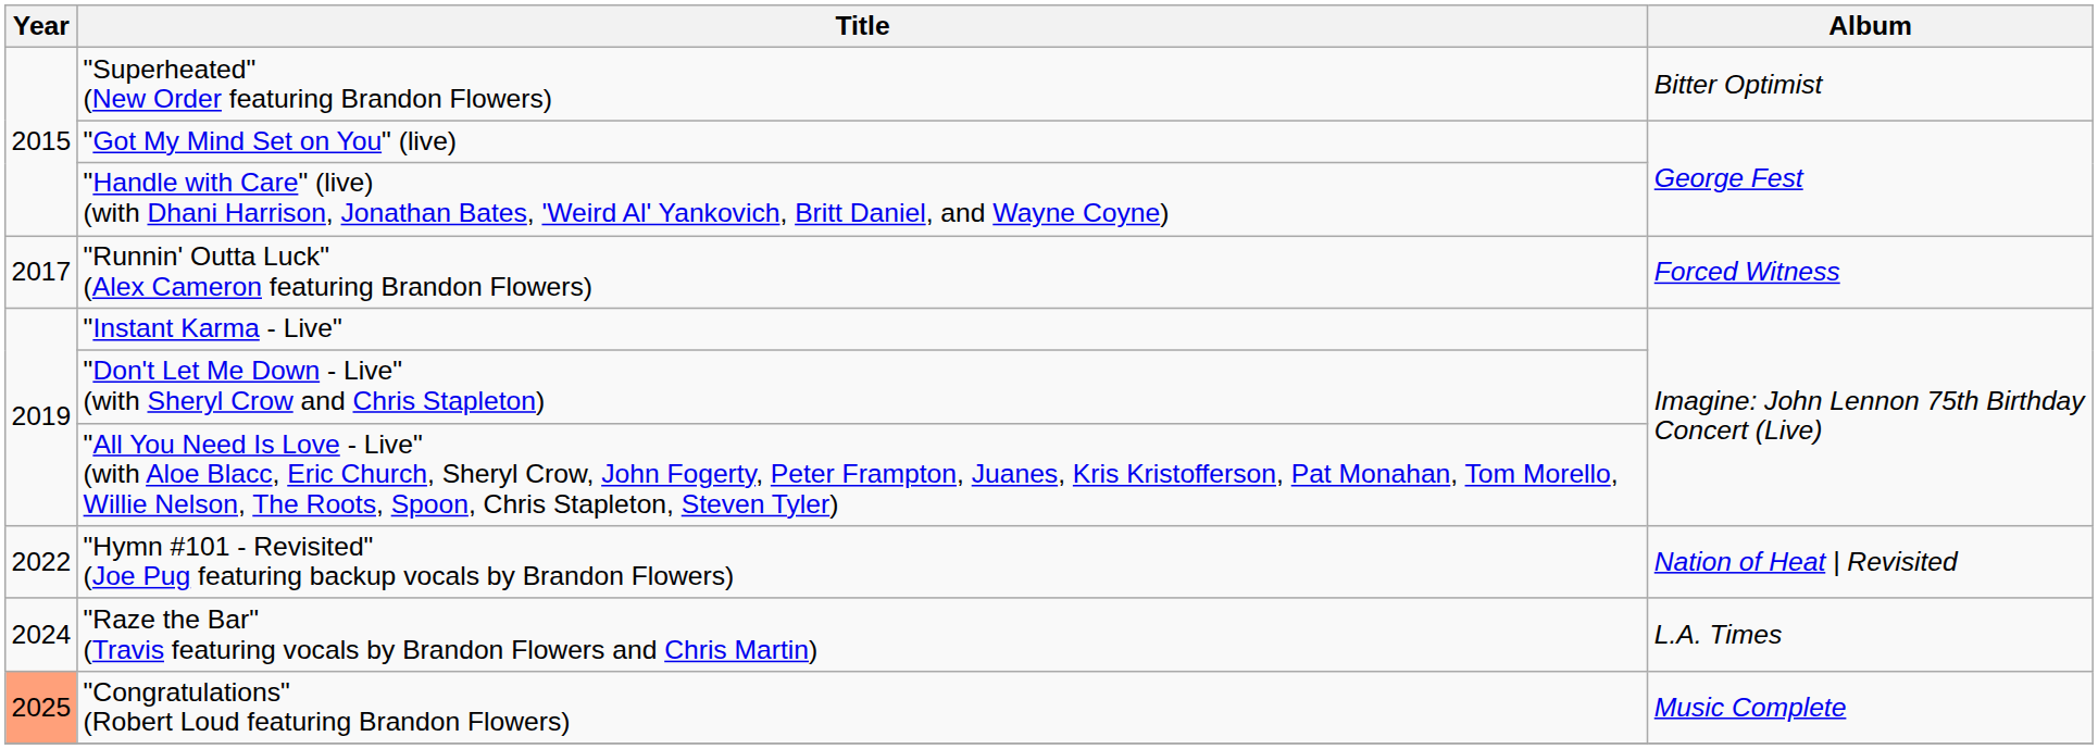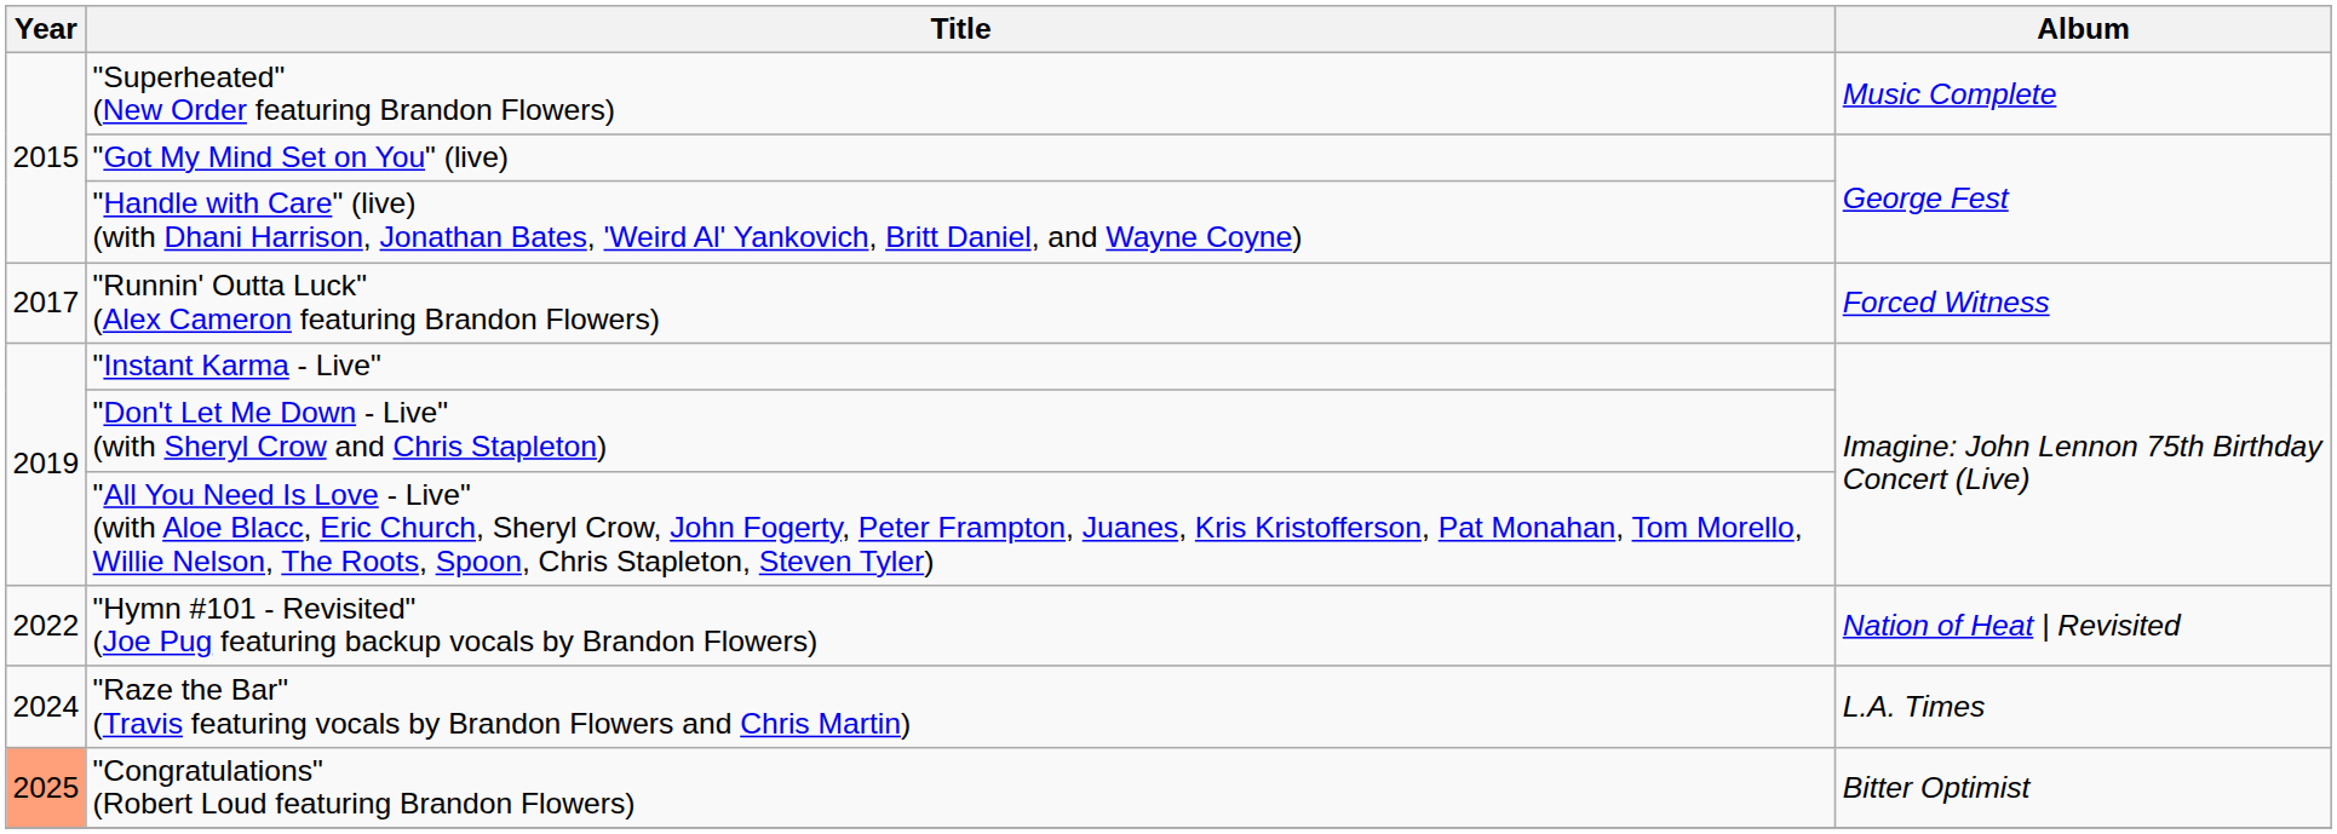 <table class="wikitable">
 <tr>
 <th>Year</th>
 <th>Title</th>
 <th>Album</th>
 </tr>
 <tr>
 <td rowspan="3">2015</td>
 <td>"Superheated"<br><span>(<a href='#'>New Order</a> featuring Brandon Flowers)</span></td>
-<td rowspan="1"><em>Bitter Optimist</em></td>
+<td><em><a href='#'>Music Complete</a></em></td>
 </tr>
 <tr>
 <td>"<a href='#'>Got My Mind Set on You</a>" (live)</td>
 <td rowspan="2"><em><a href='#'>George Fest</a></em></td>
 </tr>
 <tr>
 <td>"<a href='#'>Handle with Care</a>" (live)<br><span>(with <a href='#'>Dhani Harrison</a>, <a href='#'>Jonathan Bates</a>, <a href='#'>'Weird Al' Yankovich</a>, <a href='#'>Britt Daniel</a>, and <a href='#'>Wayne Coyne</a>)</span></td>
 </tr>
 <tr>
 <td>2017</td>
 <td>"Runnin' Outta Luck"<br><span>(<a href='#'>Alex Cameron</a> featuring Brandon Flowers)</span></td>
 <td><em><a href='#'>Forced Witness</a></em></td>
 </tr>
 <tr>
 <td rowspan="3">2019</td>
 <td>"<a href='#'>Instant Karma</a> - Live"</td>
 <td rowspan="3"><em>Imagine: John Lennon 75th Birthday Concert (Live)</em></td>
 </tr>
 <tr>
 <td>"<a href='#'>Don't Let Me Down</a> - Live"<br><span>(with <a href='#'>Sheryl Crow</a> and <a href='#'>Chris Stapleton</a>)</span></td>
 </tr>
 <tr>
 <td>"<a href='#'>All You Need Is Love</a> - Live"<br><span>(with <a href='#'>Aloe Blacc</a>, <a href='#'>Eric Church</a>, Sheryl Crow, <a href='#'>John Fogerty</a>, <a href='#'>Peter Frampton</a>, <a href='#'>Juanes</a>, <a href='#'>Kris Kristofferson</a>, <a href='#'>Pat Monahan</a>, <a href='#'>Tom Morello</a>, <a href='#'>Willie Nelson</a>, <a href='#'>The Roots</a>, <a href='#'>Spoon</a>, Chris Stapleton, <a href='#'>Steven Tyler</a>)</span></td>
 </tr>
 <tr>
 <td rowspan="1">2022</td>
 <td>"Hymn #101 - Revisited" <br><span>(<a href='#'>Joe Pug</a> featuring backup vocals by Brandon Flowers)</span></td>
 <td rowspan="1"><em><a href='#'>Nation of Heat</a> | Revisited</em></td>
 </tr>
 <tr>
 <td rowspan="1">2024</td>
 <td>"Raze the Bar" <br><span>(<a href='#'>Travis</a> featuring vocals by Brandon Flowers and <a href='#'>Chris Martin</a>)</span></td>
 <td rowspan="1"><em>L.A. Times</em></td>
 </tr>
 <tr>
 <td rowspan="1" style="background: lightsalmon;">2025</td>
 <td>"Congratulations" <br><span>(Robert Loud featuring Brandon Flowers)</span></td>
-<td><em><a href='#'>Music Complete</a></em></td>
+<td rowspan="1"><em>Bitter Optimist</em></td>
 </tr>
 <tr>
 </tr>
 </table>
